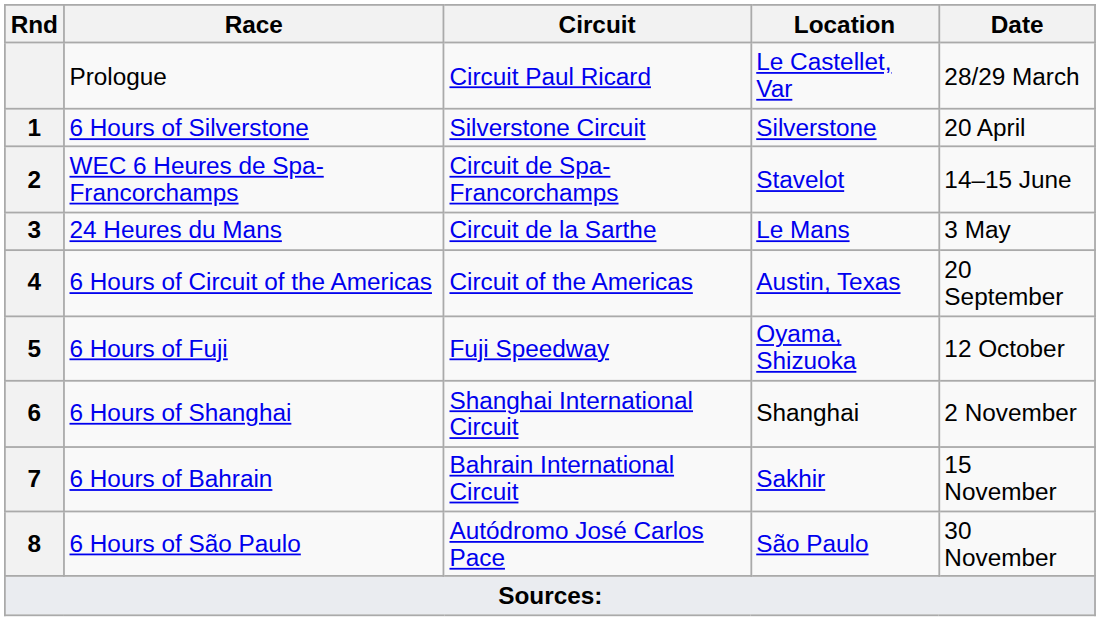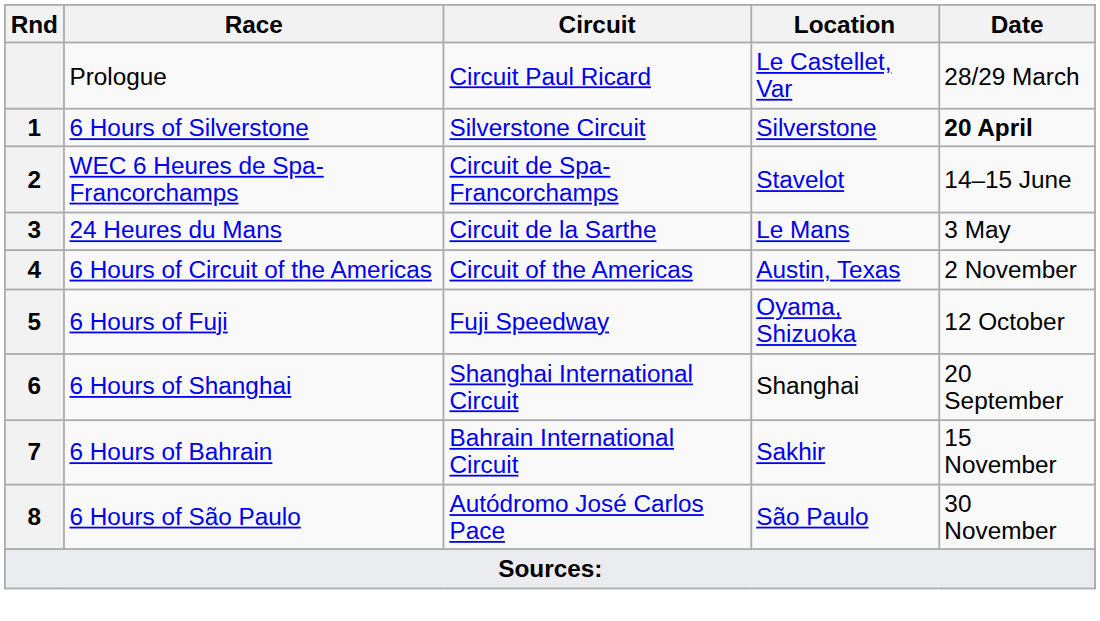 <table class="wikitable" style="font-size: 85%">
 <tr>
 <th>Rnd</th>
 <th>Race</th>
 <th>Circuit</th>
 <th>Location</th>
 <th>Date</th>
 </tr>
 <tr>
 <th></th>
 <td>Prologue</td>
 <td><a href='#'>Circuit Paul Ricard</a></td>
 <td> <a href='#'>Le Castellet, Var</a></td>
 <td>28/29 March</td>
 </tr>
 <tr>
 <th>1</th>
 <td><a href='#'>6 Hours of Silverstone</a></td>
 <td><a href='#'>Silverstone Circuit</a></td>
 <td> <a href='#'>Silverstone</a></td>
-<td>20 April</td>
+<td><strong>20 April</strong></td>
 </tr>
 <tr>
 <th>2</th>
 <td><a href='#'>WEC 6 Heures de Spa-Francorchamps</a></td>
 <td><a href='#'>Circuit de Spa-Francorchamps</a></td>
 <td> <a href='#'>Stavelot</a></td>
 <td>14–15 June</td>
 </tr>
 <tr>
 <th>3</th>
 <td><a href='#'>24 Heures du Mans</a></td>
 <td><a href='#'>Circuit de la Sarthe</a></td>
 <td> <a href='#'>Le Mans</a></td>
 <td>3 May</td>
 </tr>
 <tr>
 <th>4</th>
 <td><a href='#'>6 Hours of Circuit of the Americas</a></td>
 <td><a href='#'>Circuit of the Americas</a></td>
 <td> <a href='#'>Austin, Texas</a></td>
-<td>20 September</td>
+<td>2 November</td>
 </tr>
 <tr>
 <th>5</th>
 <td><a href='#'>6 Hours of Fuji</a></td>
 <td><a href='#'>Fuji Speedway</a></td>
 <td> <a href='#'>Oyama, Shizuoka</a></td>
 <td>12 October</td>
 </tr>
 <tr>
 <th>6</th>
 <td><a href='#'>6 Hours of Shanghai</a></td>
 <td><a href='#'>Shanghai International Circuit</a></td>
 <td> Shanghai</td>
-<td>2 November</td>
+<td>20 September</td>
 </tr>
 <tr>
 <th>7</th>
 <td><a href='#'>6 Hours of Bahrain</a></td>
 <td><a href='#'>Bahrain International Circuit</a></td>
 <td> <a href='#'>Sakhir</a></td>
 <td>15 November</td>
 </tr>
 <tr>
 <th>8</th>
 <td><a href='#'>6 Hours of São Paulo</a></td>
 <td><a href='#'>Autódromo José Carlos Pace</a></td>
 <td> <a href='#'>São Paulo</a></td>
 <td>30 November</td>
 </tr>
 <tr class="sortbottom">
 <td colspan="5" style="background-color:#EAECF0;text-align:center"><strong>Sources:</strong></td>
 </tr>
 </table>
